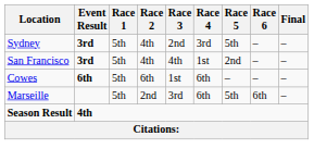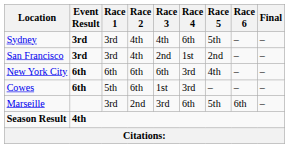 <table class="wikitable">
 <tr>
 <th>Location</th>
 <th>Event<br>Result</th>
 <th>Race<br>1</th>
 <th>Race<br>2</th>
 <th>Race<br>3</th>
 <th>Race<br>4</th>
 <th>Race<br>5</th>
 <th>Race<br>6</th>
 <th>Final</th>
 </tr>
 <tr>
 <td> <a href='#'>Sydney</a></td>
 <td><strong>3rd</strong></td>
-<td>5th</td>
+<td>3rd</td>
 <td>4th</td>
-<td>2nd</td>
-<td>3rd</td>
+<td>4th</td>
+<td>6th</td>
 <td>5th</td>
 <td>–</td>
 <td>–</td>
 </tr>
 <tr>
 <td> <a href='#'>San Francisco</a></td>
 <td><strong>3rd</strong></td>
-<td>5th</td>
+<td>3rd</td>
 <td>4th</td>
-<td>4th</td>
+<td>2nd</td>
 <td>1st</td>
 <td>2nd</td>
+<td>–</td>
+<td>–</td>
+</tr>
+<tr>
+<td> <a href='#'>New York City</a></td>
+<td><strong>6th</strong></td>
+<td>6th</td>
+<td>6th</td>
+<td>6th</td>
+<td>3rd</td>
+<td>4th</td>
 <td>–</td>
 <td>–</td>
 </tr>
 <tr>
 <td> <a href='#'>Cowes</a></td>
 <td><strong>6th</strong></td>
 <td>5th</td>
 <td>6th</td>
 <td>1st</td>
-<td>6th</td>
+<td>3rd</td>
 <td>–</td>
 <td>–</td>
 <td>–</td>
 </tr>
 <tr>
 <td> <a href='#'>Marseille</a></td>
 <td></td>
-<td>5th</td>
+<td>3rd</td>
 <td>2nd</td>
 <td>3rd</td>
 <td>6th</td>
 <td>5th</td>
 <td>6th</td>
 <td>–</td>
 </tr>
 <tr>
 <td><strong>Season Result</strong></td>
 <td colspan="8"><strong>4th</strong></td>
 </tr>
 <tr>
 <th colspan="9">Citations:</th>
 </tr>
 </table>
